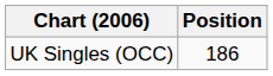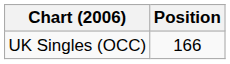 <table class="wikitable">
 <tr>
 <th>Chart (2006)</th>
 <th>Position</th>
 </tr>
 <tr>
 <td>UK Singles (OCC)</td>
-<td align="center">186</td>
+<td align="center">166</td>
 </tr>
 </table>
